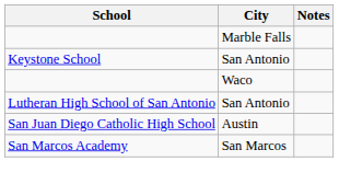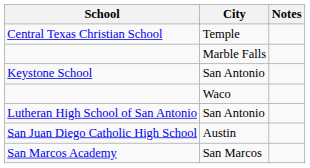 <table class="wikitable">
 <tr>
 <th>School</th>
 <th>City</th>
 <th>Notes</th>
+</tr>
+<tr>
+<td><a href='#'>Central Texas Christian School</a></td>
+<td>Temple</td>
+<td></td>
 </tr>
 <tr>
 <td></td>
 <td>Marble Falls</td>
 <td></td>
 </tr>
 <tr>
 <td><a href='#'>Keystone School</a></td>
 <td>San Antonio</td>
 <td></td>
 </tr>
 <tr>
 <td></td>
 <td>Waco</td>
 <td></td>
 </tr>
 <tr>
 <td><a href='#'>Lutheran High School of San Antonio</a></td>
 <td>San Antonio</td>
 <td></td>
 </tr>
 <tr>
 <td><a href='#'>San Juan Diego Catholic High School</a></td>
 <td>Austin</td>
 <td></td>
 </tr>
 <tr>
 <td><a href='#'>San Marcos Academy</a></td>
 <td>San Marcos</td>
 <td></td>
 </tr>
 </table>
